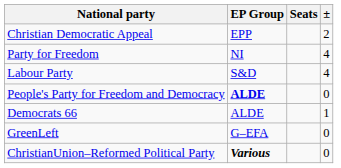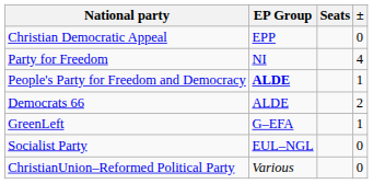 <table class="wikitable">
 <tr>
 <th>National party</th>
 <th>EP Group</th>
 <th>Seats </th>
 <th>±</th>
 </tr>
 <tr>
 <td> <a href='#'>Christian Democratic Appeal</a></td>
 <td> <a href='#'>EPP</a></td>
 <td></td>
-<td>2 </td>
+<td>0 </td>
 </tr>
 <tr>
 <td> <a href='#'>Party for Freedom</a></td>
 <td> <a href='#'>NI</a></td>
 <td></td>
 <td>4 </td>
 </tr>
 <tr>
-<td> <a href='#'>Labour Party</a></td>
-<td> <a href='#'>S&D</a></td>
-<td></td>
-<td>4 </td>
-</tr>
-<tr>
 <td> <a href='#'>People's Party for Freedom and Democracy</a></td>
 <td><strong> <a href='#'>ALDE</a></strong></td>
 <td></td>
-<td>0 </td>
+<td>1 </td>
 </tr>
 <tr>
 <td> <a href='#'>Democrats 66</a></td>
 <td> <a href='#'>ALDE</a></td>
 <td></td>
-<td>1 </td>
+<td>2 </td>
 </tr>
 <tr>
 <td> <a href='#'>GreenLeft</a></td>
 <td> <a href='#'>G–EFA</a></td>
 <td></td>
+<td>1 </td>
+</tr>
+<tr>
+<td> <a href='#'>Socialist Party</a></td>
+<td> <a href='#'>EUL–NGL</a></td>
+<td></td>
 <td>0 </td>
 </tr>
 <tr>
 <td> <a href='#'>ChristianUnion–Reformed Political Party</a></td>
-<td><strong><em>Various</em></strong></td>
+<td><em>Various</em></td>
 <td></td>
 <td>0 </td>
 </tr>
 </table>
